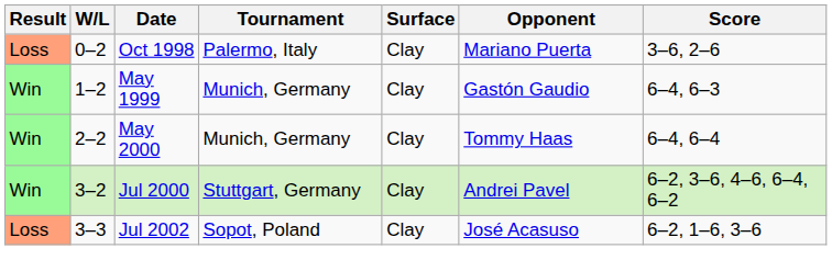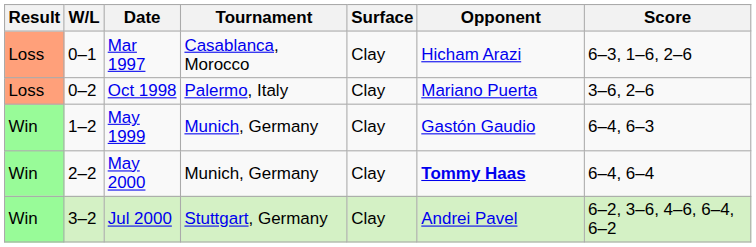 <table class="sortable wikitable">
 <tr>
 <th style="width:40px">Result</th>
 <th style="width:30px" class="unsortable">W/L</th>
 <th style="width:65px">Date</th>
 <th style="width:150px">Tournament</th>
 <th style="width:50px">Surface</th>
 <th style="width:150px">Opponent</th>
 <th style="width:150px" class="unsortable">Score</th>
+</tr>
+<tr>
+<td style="background:#ffa07a;">Loss</td>
+<td>0–1</td>
+<td><a href='#'>Mar 1997</a></td>
+<td><a href='#'>Casablanca</a>, Morocco</td>
+<td>Clay</td>
+<td> <a href='#'>Hicham Arazi</a></td>
+<td>6–3, 1–6, 2–6</td>
 </tr>
 <tr>
 <td style="background:#ffa07a;">Loss</td>
 <td>0–2</td>
 <td><a href='#'>Oct 1998</a></td>
 <td><a href='#'>Palermo</a>, Italy</td>
 <td>Clay</td>
 <td> <a href='#'>Mariano Puerta</a></td>
 <td>3–6, 2–6</td>
 </tr>
 <tr>
 <td style="background:#98fb98;">Win</td>
 <td>1–2</td>
 <td><a href='#'>May 1999</a></td>
 <td><a href='#'>Munich</a>, Germany</td>
 <td>Clay</td>
 <td> <a href='#'>Gastón Gaudio</a></td>
 <td>6–4, 6–3</td>
 </tr>
 <tr>
 <td style="background:#98fb98;">Win</td>
 <td>2–2</td>
 <td><a href='#'>May 2000</a></td>
 <td>Munich, Germany</td>
 <td>Clay</td>
-<td> <a href='#'>Tommy Haas</a></td>
+<td><strong> <a href='#'>Tommy Haas</a></strong></td>
 <td>6–4, 6–4</td>
 </tr>
 <tr style="background:#d4f1c5;">
 <td style="background:#98fb98;">Win</td>
 <td>3–2</td>
 <td><a href='#'>Jul 2000</a></td>
 <td><a href='#'>Stuttgart</a>, Germany</td>
 <td>Clay</td>
 <td> <a href='#'>Andrei Pavel</a></td>
 <td>6–2, 3–6, 4–6, 6–4, 6–2</td>
 </tr>
-<tr>
-<td style="background:#ffa07a;">Loss</td>
-<td>3–3</td>
-<td><a href='#'>Jul 2002</a></td>
-<td><a href='#'>Sopot</a>, Poland</td>
-<td>Clay</td>
-<td> <a href='#'>José Acasuso</a></td>
-<td>6–2, 1–6, 3–6</td>
-</tr>
 </table>
